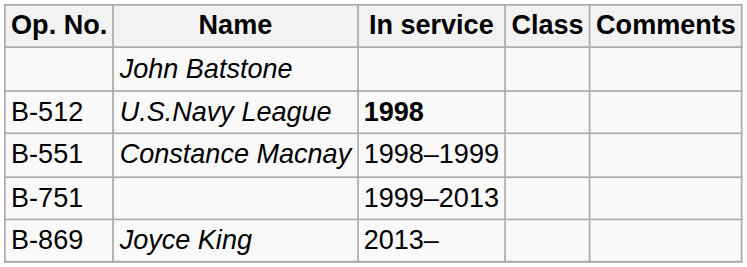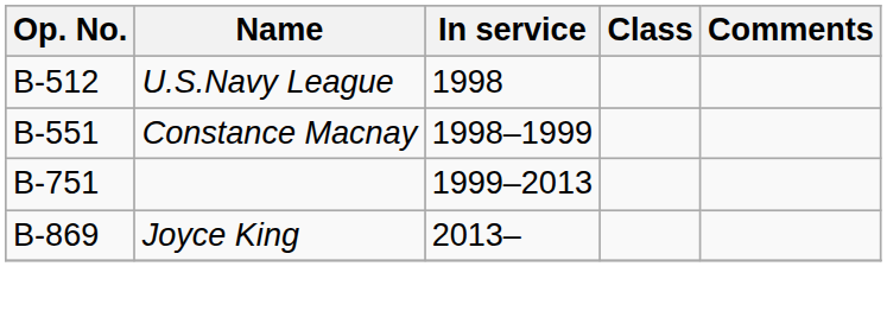 <table class="wikitable">
 <tr>
 <th>Op. No.</th>
 <th>Name</th>
 <th>In service</th>
 <th>Class</th>
 <th>Comments</th>
 </tr>
 <tr>
-<td></td>
-<td><em>John Batstone</em></td>
-<td></td>
-<td></td>
-<td></td>
-</tr>
-<tr>
 <td>B-512</td>
 <td><em>U.S.Navy League</em></td>
-<td><strong>1998</strong></td>
+<td>1998</td>
 <td></td>
 <td></td>
 </tr>
 <tr>
 <td>B-551</td>
 <td><em>Constance Macnay</em></td>
 <td>1998–1999</td>
 <td></td>
 <td></td>
 </tr>
 <tr>
 <td>B-751</td>
 <td></td>
 <td>1999–2013</td>
 <td></td>
 <td></td>
 </tr>
 <tr>
 <td>B-869</td>
 <td><em>Joyce King</em></td>
 <td>2013–</td>
 <td></td>
 <td></td>
 </tr>
 <tr>
 </tr>
 </table>
